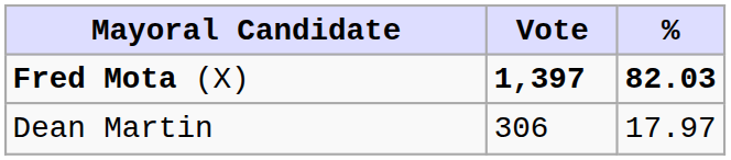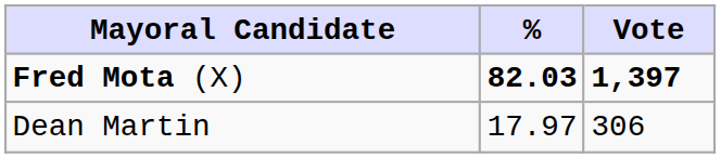 <table class="wikitable">
 <tr>
 <th style="background:#ddf; width:200px;">Mayoral Candidate</th>
+<th style="background:#ddf; width:30px;">%</th>
 <th style="background:#ddf; width:50px;">Vote</th>
-<th style="background:#ddf; width:30px;">%</th>
 </tr>
 <tr>
 <td><strong>Fred Mota</strong> (X)</td>
+<td><strong>82.03</strong></td>
 <td><strong>1,397</strong></td>
-<td><strong>82.03</strong></td>
 </tr>
 <tr>
 <td>Dean Martin</td>
+<td>17.97</td>
 <td>306</td>
-<td>17.97</td>
 </tr>
 </table>
